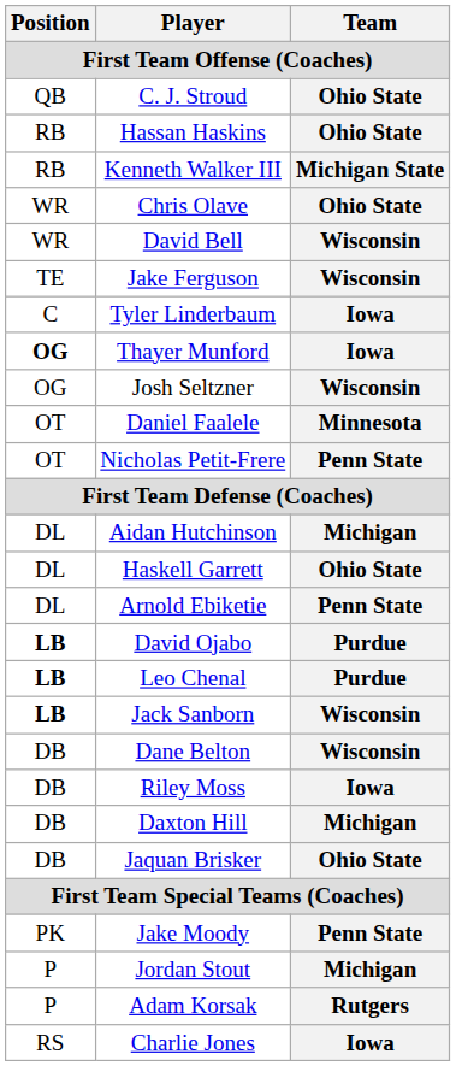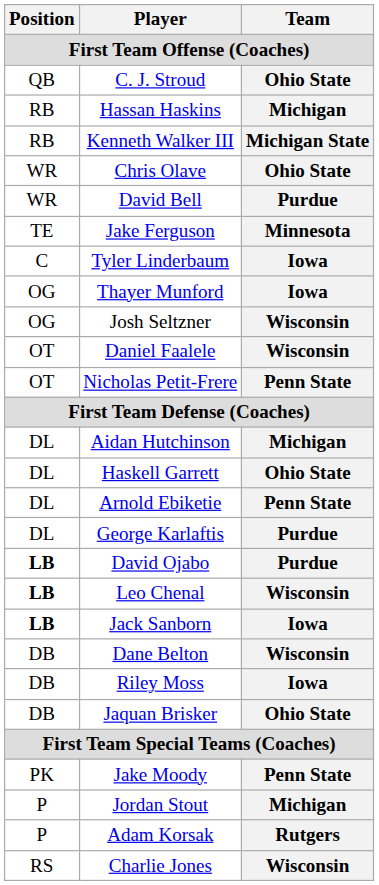 <table class="wikitable sortable">
 <tr>
 <th>Position</th>
 <th>Player</th>
 <th>Team</th>
 </tr>
 <tr>
 <td colspan="3" style="text-align:center; background:#ddd;"><strong>First Team Offense (Coaches)</strong></td>
 </tr>
 <tr style="text-align:center;">
 <td style="background:white">QB</td>
 <td style="background:white"><a href='#'>C. J. Stroud</a></td>
 <th style=>Ohio State</th>
 </tr>
 <tr style="text-align:center;">
 <td style="background:white">RB</td>
 <td style="background:white"><a href='#'>Hassan Haskins</a></td>
-<th style=>Ohio State</th>
+<th style=>Michigan</th>
 </tr>
 <tr style="text-align:center;">
 <td style="background:white">RB</td>
 <td style="background:white"><a href='#'>Kenneth Walker III</a></td>
 <th style=>Michigan State</th>
 </tr>
 <tr style="text-align:center;">
 <td style="background:white">WR</td>
 <td style="background:white"><a href='#'>Chris Olave</a></td>
 <th style=>Ohio State</th>
 </tr>
 <tr style="text-align:center;">
 <td style="background:white">WR</td>
 <td style="background:white"><a href='#'>David Bell</a></td>
-<th style=>Wisconsin</th>
+<th style=>Purdue</th>
 </tr>
 <tr style="text-align:center;">
 <td style="background:white">TE</td>
 <td style="background:white"><a href='#'>Jake Ferguson</a></td>
-<th style=>Wisconsin</th>
+<th style=>Minnesota</th>
 </tr>
 <tr style="text-align:center;">
 <td style="background:white">C</td>
 <td style="background:white"><a href='#'>Tyler Linderbaum</a></td>
 <th style=>Iowa</th>
 </tr>
 <tr style="text-align:center;">
-<td style="background:white"><strong>OG</strong></td>
+<td style="background:white">OG</td>
 <td style="background:white"><a href='#'>Thayer Munford</a></td>
 <th style=>Iowa</th>
 </tr>
 <tr style="text-align:center;">
 <td style="background:white">OG</td>
 <td style="background:white">Josh Seltzner</td>
 <th style=>Wisconsin</th>
 </tr>
 <tr style="text-align:center;">
 <td style="background:white">OT</td>
 <td style="background:white"><a href='#'>Daniel Faalele</a></td>
-<th style=>Minnesota</th>
+<th style=>Wisconsin</th>
 </tr>
 <tr style="text-align:center;">
 <td style="background:white">OT</td>
 <td style="background:white"><a href='#'>Nicholas Petit-Frere</a></td>
 <th style=>Penn State</th>
 </tr>
 <tr>
 <td colspan="3" style="text-align:center; background:#ddd;"><strong>First Team Defense (Coaches)</strong></td>
 </tr>
 <tr style="text-align:center;">
 <td style="background:white">DL</td>
 <td style="background:white"><a href='#'>Aidan Hutchinson</a></td>
 <th style=>Michigan</th>
 </tr>
 <tr style="text-align:center;">
 <td style="background:white">DL</td>
 <td style="background:white"><a href='#'>Haskell Garrett</a></td>
 <th style=>Ohio State</th>
 </tr>
 <tr style="text-align:center;">
 <td style="background:white">DL</td>
 <td style="background:white"><a href='#'>Arnold Ebiketie</a></td>
 <th style=>Penn State</th>
 </tr>
 <tr style="text-align:center;">
+<td style="background:white">DL</td>
+<td style="background:white"><a href='#'>George Karlaftis</a></td>
+<th style=>Purdue</th>
+</tr>
+<tr style="text-align:center;">
 <td style="background:white"><strong>LB</strong></td>
 <td style="background:white"><a href='#'>David Ojabo</a></td>
 <th style=>Purdue</th>
 </tr>
 <tr style="text-align:center;">
 <td style="background:white"><strong>LB</strong></td>
 <td style="background:white"><a href='#'>Leo Chenal</a></td>
-<th style=>Purdue</th>
+<th style=>Wisconsin</th>
 </tr>
 <tr style="text-align:center;">
 <td style="background:white"><strong>LB</strong></td>
 <td style="background:white"><a href='#'>Jack Sanborn</a></td>
-<th style=>Wisconsin</th>
+<th style=>Iowa</th>
 </tr>
 <tr style="text-align:center;">
 <td style="background:white">DB</td>
 <td style="background:white"><a href='#'>Dane Belton</a></td>
 <th style=>Wisconsin</th>
 </tr>
 <tr style="text-align:center;">
 <td style="background:white">DB</td>
 <td style="background:white"><a href='#'>Riley Moss</a></td>
 <th style=>Iowa</th>
-</tr>
-<tr style="text-align:center;">
-<td style="background:white">DB</td>
-<td style="background:white"><a href='#'>Daxton Hill</a></td>
-<th style=>Michigan</th>
 </tr>
 <tr style="text-align:center;">
 <td style="background:white">DB</td>
 <td style="background:white"><a href='#'>Jaquan Brisker</a></td>
 <th style=>Ohio State</th>
 </tr>
 <tr>
 <td colspan="3" style="text-align:center; background:#ddd;"><strong>First Team Special Teams (Coaches)</strong></td>
 </tr>
 <tr style="text-align:center;">
 <td style="background:white">PK</td>
 <td style="background:white"><a href='#'>Jake Moody</a></td>
 <th style=>Penn State</th>
 </tr>
 <tr style="text-align:center;">
 <td style="background:white">P</td>
 <td style="background:white"><a href='#'>Jordan Stout</a></td>
 <th style=>Michigan</th>
 </tr>
 <tr style="text-align:center;">
 <td style="background:white">P</td>
 <td style="background:white"><a href='#'>Adam Korsak</a></td>
 <th style=>Rutgers</th>
 </tr>
 <tr style="text-align:center;">
 <td style="background:white">RS</td>
 <td style="background:white"><a href='#'>Charlie Jones</a></td>
-<th style=>Iowa</th>
+<th style=>Wisconsin</th>
 </tr>
 </table>
